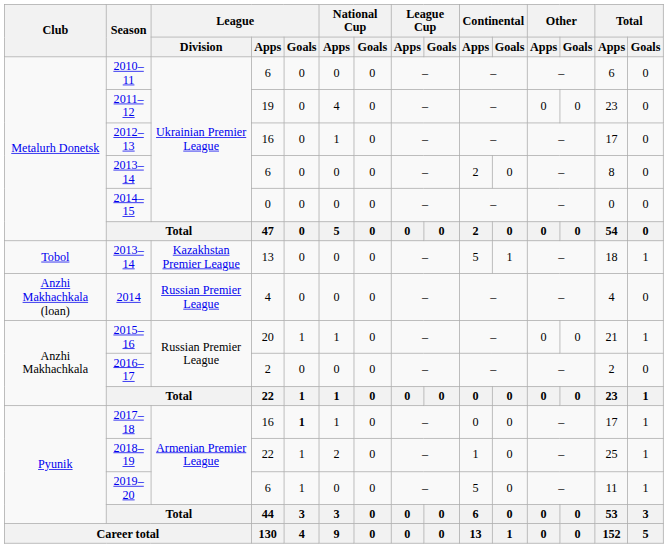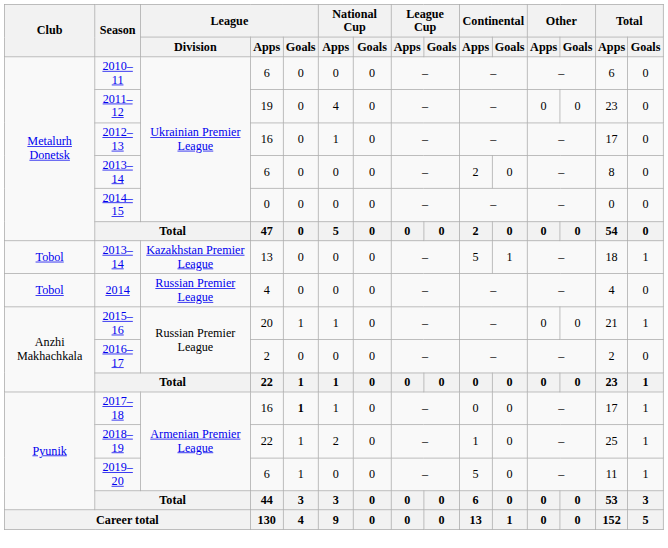 <table class="wikitable" style="text-align: center">
 <tr>
 <th rowspan="2">Club</th>
 <th rowspan="2">Season</th>
 <th colspan="3">League</th>
 <th colspan="2">National Cup</th>
 <th colspan="2">League Cup</th>
 <th colspan="2">Continental</th>
 <th colspan="2">Other</th>
 <th colspan="2">Total</th>
 </tr>
 <tr>
 <th>Division</th>
 <th>Apps</th>
 <th>Goals</th>
 <th>Apps</th>
 <th>Goals</th>
 <th>Apps</th>
 <th>Goals</th>
 <th>Apps</th>
 <th>Goals</th>
 <th>Apps</th>
 <th>Goals</th>
 <th>Apps</th>
 <th>Goals</th>
 </tr>
 <tr>
 <td rowspan="6"><a href='#'>Metalurh Donetsk</a></td>
 <td><a href='#'>2010–11</a></td>
 <td rowspan="5"><a href='#'>Ukrainian Premier League</a></td>
 <td>6</td>
 <td>0</td>
 <td>0</td>
 <td>0</td>
 <td colspan="2">–</td>
 <td colspan="2">–</td>
 <td colspan="2">–</td>
 <td>6</td>
 <td>0</td>
 </tr>
 <tr>
 <td><a href='#'>2011–12</a></td>
 <td>19</td>
 <td>0</td>
 <td>4</td>
 <td>0</td>
 <td colspan="2">–</td>
 <td colspan="2">–</td>
 <td>0</td>
 <td>0</td>
 <td>23</td>
 <td>0</td>
 </tr>
 <tr>
 <td><a href='#'>2012–13</a></td>
 <td>16</td>
 <td>0</td>
 <td>1</td>
 <td>0</td>
 <td colspan="2">–</td>
 <td colspan="2">–</td>
 <td colspan="2">–</td>
 <td>17</td>
 <td>0</td>
 </tr>
 <tr>
 <td><a href='#'>2013–14</a></td>
 <td>6</td>
 <td>0</td>
 <td>0</td>
 <td>0</td>
 <td colspan="2">–</td>
 <td>2</td>
 <td>0</td>
 <td colspan="2">–</td>
 <td>8</td>
 <td>0</td>
 </tr>
 <tr>
 <td><a href='#'>2014–15</a></td>
 <td>0</td>
 <td>0</td>
 <td>0</td>
 <td>0</td>
 <td colspan="2">–</td>
 <td colspan="2">–</td>
 <td colspan="2">–</td>
 <td>0</td>
 <td>0</td>
 </tr>
 <tr>
 <th colspan="2">Total</th>
 <th>47</th>
 <th>0</th>
 <th>5</th>
 <th>0</th>
 <th>0</th>
 <th>0</th>
 <th>2</th>
 <th>0</th>
 <th>0</th>
 <th>0</th>
 <th>54</th>
 <th>0</th>
 </tr>
 <tr>
 <td><a href='#'>Tobol</a></td>
 <td><a href='#'>2013–14</a></td>
 <td><a href='#'>Kazakhstan Premier League</a></td>
 <td>13</td>
 <td>0</td>
 <td>0</td>
 <td>0</td>
 <td colspan="2">–</td>
 <td>5</td>
 <td>1</td>
 <td colspan="2">–</td>
 <td>18</td>
 <td>1</td>
 </tr>
 <tr>
-<td><a href='#'>Anzhi Makhachkala</a> (loan)</td>
+<td><a href='#'>Tobol</a></td>
 <td><a href='#'>2014</a></td>
 <td><a href='#'>Russian Premier League</a></td>
 <td>4</td>
 <td>0</td>
 <td>0</td>
 <td>0</td>
 <td colspan="2">–</td>
 <td colspan="2">–</td>
 <td colspan="2">–</td>
 <td>4</td>
 <td>0</td>
 </tr>
 <tr>
 <td rowspan="3">Anzhi Makhachkala</td>
 <td><a href='#'>2015–16</a></td>
 <td rowspan="2">Russian Premier League</td>
 <td>20</td>
 <td>1</td>
 <td>1</td>
 <td>0</td>
 <td colspan="2">–</td>
 <td colspan="2">–</td>
 <td>0</td>
 <td>0</td>
 <td>21</td>
 <td>1</td>
 </tr>
 <tr>
 <td><a href='#'>2016–17</a></td>
 <td>2</td>
 <td>0</td>
 <td>0</td>
 <td>0</td>
 <td colspan="2">–</td>
 <td colspan="2">–</td>
 <td colspan="2">–</td>
 <td>2</td>
 <td>0</td>
 </tr>
 <tr>
 <th colspan="2">Total</th>
 <th>22</th>
 <th>1</th>
 <th>1</th>
 <th>0</th>
 <th>0</th>
 <th>0</th>
 <th>0</th>
 <th>0</th>
 <th>0</th>
 <th>0</th>
 <th>23</th>
 <th>1</th>
 </tr>
 <tr>
 <td rowspan="4"><a href='#'>Pyunik</a></td>
 <td><a href='#'>2017–18</a></td>
 <td rowspan="3"><a href='#'>Armenian Premier League</a></td>
 <td>16</td>
 <td><strong>1</strong></td>
 <td>1</td>
 <td>0</td>
 <td colspan="2">–</td>
 <td>0</td>
 <td>0</td>
 <td colspan="2">–</td>
 <td>17</td>
 <td>1</td>
 </tr>
 <tr>
 <td><a href='#'>2018–19</a></td>
 <td>22</td>
 <td>1</td>
 <td>2</td>
 <td>0</td>
 <td colspan="2">–</td>
 <td>1</td>
 <td>0</td>
 <td colspan="2">–</td>
 <td>25</td>
 <td>1</td>
 </tr>
 <tr>
 <td><a href='#'>2019–20</a></td>
 <td>6</td>
 <td>1</td>
 <td>0</td>
 <td>0</td>
 <td colspan="2">–</td>
 <td>5</td>
 <td>0</td>
 <td colspan="2">–</td>
 <td>11</td>
 <td>1</td>
 </tr>
 <tr>
 <th colspan="2">Total</th>
 <th>44</th>
 <th>3</th>
 <th>3</th>
 <th>0</th>
 <th>0</th>
 <th>0</th>
 <th>6</th>
 <th>0</th>
 <th>0</th>
 <th>0</th>
 <th>53</th>
 <th>3</th>
 </tr>
 <tr>
 <th colspan="3">Career total</th>
 <th>130</th>
 <th>4</th>
 <th>9</th>
 <th>0</th>
 <th>0</th>
 <th>0</th>
 <th>13</th>
 <th>1</th>
 <th>0</th>
 <th>0</th>
 <th>152</th>
 <th>5</th>
 </tr>
 </table>
